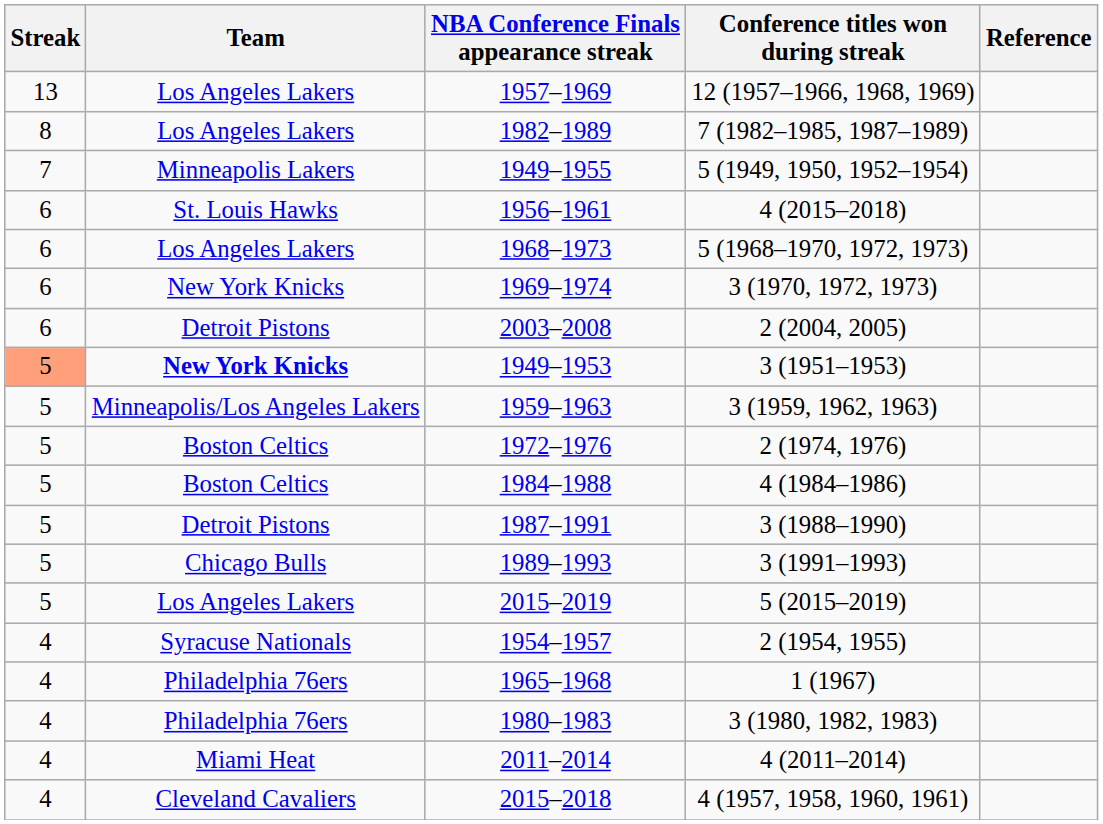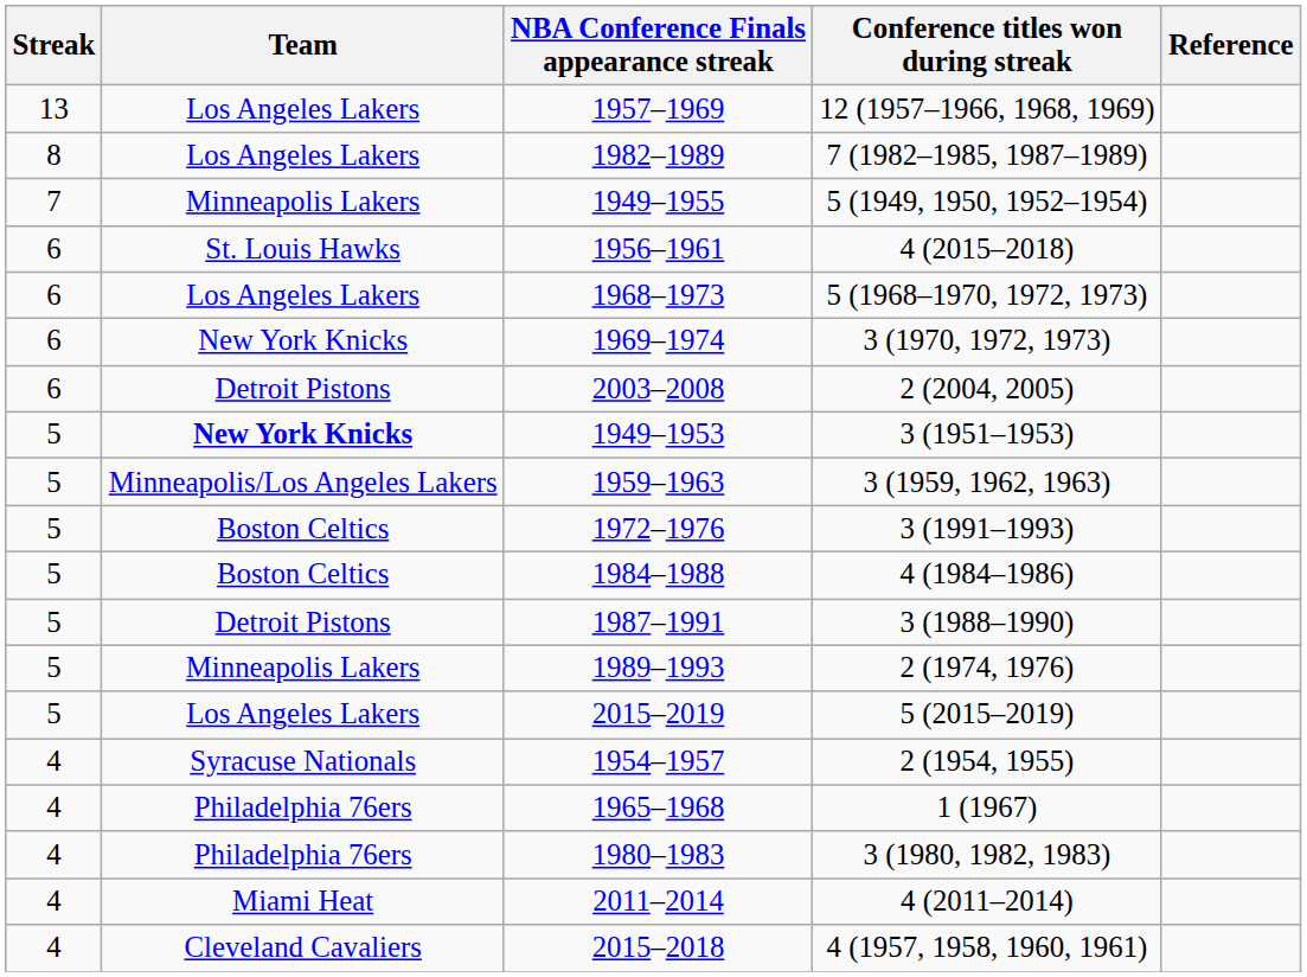 <table class="wikitable sortable" style="text-align:center">
 <tr>
 <th>Streak</th>
 <th>Team</th>
 <th><a href='#'>NBA Conference Finals</a><br>appearance streak</th>
 <th>Conference titles won<br>during streak</th>
 <th class="unsortable">Reference</th>
 </tr>
 <tr>
 <td>13</td>
 <td><a href='#'>Los Angeles Lakers</a></td>
 <td><a href='#'>1957</a>–<a href='#'>1969</a></td>
 <td>12 (1957–1966, 1968, 1969)</td>
 <td></td>
 </tr>
 <tr>
 <td>8</td>
 <td><a href='#'>Los Angeles Lakers</a></td>
 <td><a href='#'>1982</a>–<a href='#'>1989</a></td>
 <td>7 (1982–1985, 1987–1989)</td>
 <td></td>
 </tr>
 <tr>
 <td> 7</td>
 <td><a href='#'>Minneapolis Lakers</a></td>
 <td><a href='#'>1949</a>–<a href='#'>1955</a></td>
 <td>5 (1949, 1950, 1952–1954)</td>
 <td></td>
 </tr>
 <tr>
 <td>6</td>
 <td><a href='#'>St. Louis Hawks</a></td>
 <td><a href='#'>1956</a>–<a href='#'>1961</a></td>
 <td>4 (2015–2018)</td>
 <td></td>
 </tr>
 <tr>
 <td>6</td>
 <td><a href='#'>Los Angeles Lakers</a></td>
 <td><a href='#'>1968</a>–<a href='#'>1973</a></td>
 <td>5 (1968–1970, 1972, 1973)</td>
 <td></td>
 </tr>
 <tr>
 <td>6</td>
 <td><a href='#'>New York Knicks</a></td>
 <td><a href='#'>1969</a>–<a href='#'>1974</a></td>
 <td>3 (1970, 1972, 1973)</td>
 <td></td>
 </tr>
 <tr>
 <td>6</td>
 <td><a href='#'>Detroit Pistons</a></td>
 <td><a href='#'>2003</a>–<a href='#'>2008</a></td>
 <td>2 (2004, 2005)</td>
 <td></td>
 </tr>
 <tr>
-<td style="background: lightsalmon;">5</td>
+<td>5</td>
 <td><strong><a href='#'>New York Knicks</a></strong></td>
 <td><a href='#'>1949</a>–<a href='#'>1953</a></td>
 <td>3 (1951–1953)</td>
 <td></td>
 </tr>
 <tr>
 <td>5</td>
 <td><a href='#'>Minneapolis/Los Angeles Lakers</a></td>
 <td><a href='#'>1959</a>–<a href='#'>1963</a></td>
 <td>3 (1959, 1962, 1963)</td>
 <td></td>
 </tr>
 <tr>
 <td>5</td>
 <td><a href='#'>Boston Celtics</a></td>
 <td><a href='#'>1972</a>–<a href='#'>1976</a></td>
-<td>2 (1974, 1976)</td>
+<td>3 (1991–1993)</td>
 <td></td>
 </tr>
 <tr>
 <td>5</td>
 <td><a href='#'>Boston Celtics</a></td>
 <td><a href='#'>1984</a>–<a href='#'>1988</a></td>
 <td>4 (1984–1986)</td>
 <td></td>
 </tr>
 <tr>
 <td>5</td>
 <td><a href='#'>Detroit Pistons</a></td>
 <td><a href='#'>1987</a>–<a href='#'>1991</a></td>
 <td>3 (1988–1990)</td>
 <td></td>
 </tr>
 <tr>
 <td>5</td>
-<td><a href='#'>Chicago Bulls</a></td>
+<td><a href='#'>Minneapolis Lakers</a></td>
 <td><a href='#'>1989</a>–<a href='#'>1993</a></td>
-<td>3 (1991–1993)</td>
+<td>2 (1974, 1976)</td>
 <td></td>
 </tr>
 <tr>
 <td>5</td>
 <td><a href='#'>Los Angeles Lakers</a></td>
 <td><a href='#'>2015</a>–<a href='#'>2019</a></td>
 <td>5 (2015–2019)</td>
 <td></td>
 </tr>
 <tr>
 <td>4</td>
 <td><a href='#'>Syracuse Nationals</a></td>
 <td><a href='#'>1954</a>–<a href='#'>1957</a></td>
 <td>2 (1954, 1955)</td>
 <td></td>
 </tr>
 <tr>
 <td>4</td>
 <td><a href='#'>Philadelphia 76ers</a></td>
 <td><a href='#'>1965</a>–<a href='#'>1968</a></td>
 <td>1 (1967)</td>
 <td></td>
 </tr>
 <tr>
 <td>4</td>
 <td><a href='#'>Philadelphia 76ers</a></td>
 <td><a href='#'>1980</a>–<a href='#'>1983</a></td>
 <td>3 (1980, 1982, 1983)</td>
 <td></td>
 </tr>
 <tr>
 <td>4</td>
 <td><a href='#'>Miami Heat</a></td>
 <td><a href='#'>2011</a>–<a href='#'>2014</a></td>
 <td>4 (2011–2014)</td>
 <td></td>
 </tr>
 <tr>
 <td>4</td>
 <td><a href='#'>Cleveland Cavaliers</a></td>
 <td><a href='#'>2015</a>–<a href='#'>2018</a></td>
 <td>4 (1957, 1958, 1960, 1961)</td>
 <td></td>
 </tr>
 </table>
